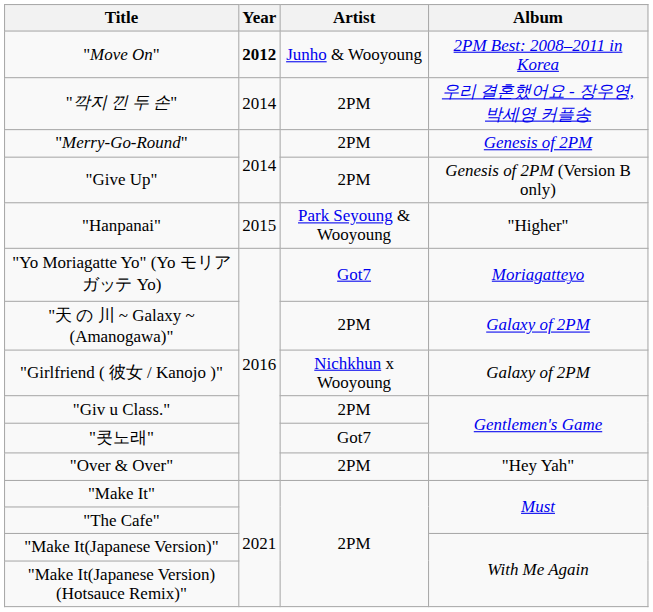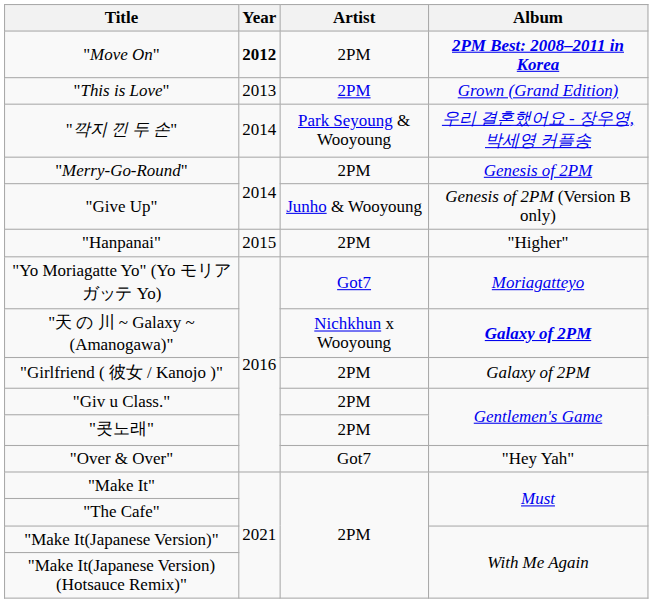 <table class="wikitable" style="text-align:center;">
 <tr>
 <th>Title</th>
 <th>Year</th>
 <th>Artist</th>
 <th>Album</th>
 </tr>
 <tr>
 <td>"<em>Move On</em>"</td>
 <td><strong>2012</strong></td>
-<td><a href='#'>Junho</a> & Wooyoung</td>
-<td><em><a href='#'>2PM Best: 2008–2011 in Korea</a></em></td>
+<td>2PM</td>
+<td><strong><em><a href='#'>2PM Best: 2008–2011 in Korea</a></em></strong></td>
+</tr>
+<tr>
+<td>"<em>This is Love</em>"</td>
+<td>2013</td>
+<td><a href='#'>2PM</a></td>
+<td><em><a href='#'>Grown (Grand Edition)</a></em></td>
 </tr>
 <tr>
 <td>"<em>깍지 낀 두 손</em>"</td>
 <td>2014</td>
-<td>2PM</td>
+<td><a href='#'>Park Seyoung</a> & Wooyoung</td>
 <td><em><a href='#'>우리 결혼했어요 - 장우영, 박세영 커플송</a></em></td>
 </tr>
 <tr>
 <td>"<em>Merry-Go-Round</em>"</td>
 <td rowspan="2">2014</td>
 <td>2PM</td>
 <td><em><a href='#'>Genesis of 2PM</a></em></td>
 </tr>
 <tr>
 <td>"Give Up"</td>
-<td>2PM</td>
+<td><a href='#'>Junho</a> & Wooyoung</td>
 <td><em>Genesis of 2PM</em> (Version B only)</td>
 </tr>
 <tr>
 <td>"Hanpanai"</td>
 <td>2015</td>
-<td><a href='#'>Park Seyoung</a> & Wooyoung</td>
+<td>2PM</td>
 <td>"Higher"</td>
 </tr>
 <tr>
 <td>"Yo Moriagatte Yo" (Yo モリアガッテ Yo)</td>
 <td rowspan="6">2016</td>
 <td><a href='#'>Got7</a></td>
 <td><em><a href='#'>Moriagatteyo</a></em></td>
 </tr>
 <tr>
 <td>"天 の 川 ~ Galaxy ~ (Amanogawa)"</td>
-<td>2PM</td>
-<td><em><a href='#'>Galaxy of 2PM</a></em></td>
+<td><a href='#'>Nichkhun</a> x Wooyoung</td>
+<td><strong><em><a href='#'>Galaxy of 2PM</a></em></strong></td>
 </tr>
 <tr>
 <td>"Girlfriend ( 彼女 / Kanojo )"</td>
-<td><a href='#'>Nichkhun</a> x Wooyoung</td>
+<td>2PM</td>
 <td><em>Galaxy of 2PM</em></td>
 </tr>
 <tr>
 <td>"Giv u Class."</td>
 <td>2PM</td>
 <td rowspan="2"><em><a href='#'>Gentlemen's Game</a></em></td>
 </tr>
 <tr>
 <td>"콧노래"</td>
-<td>Got7</td>
+<td>2PM</td>
 </tr>
 <tr>
 <td>"Over & Over"</td>
-<td>2PM</td>
+<td>Got7</td>
 <td>"Hey Yah"</td>
 </tr>
 <tr>
 <td>"Make It"</td>
 <td rowspan="4">2021</td>
 <td rowspan="4">2PM</td>
 <td rowspan="2"><em><a href='#'>Must</a></em></td>
 </tr>
 <tr>
 <td>"The Cafe"</td>
 </tr>
 <tr>
 <td>"Make It(Japanese Version)"</td>
 <td rowspan="2"><em>With Me Again</em></td>
 </tr>
 <tr>
 <td>"Make It(Japanese Version)(Hotsauce Remix)"</td>
 </tr>
 </table>
